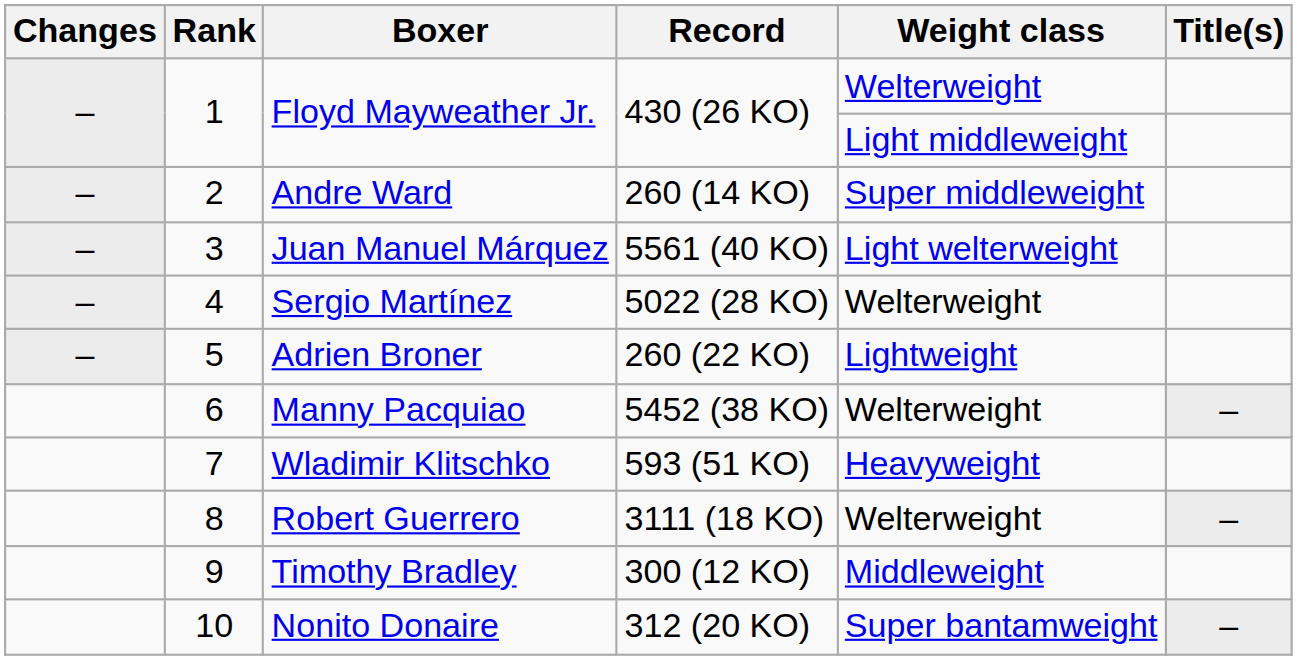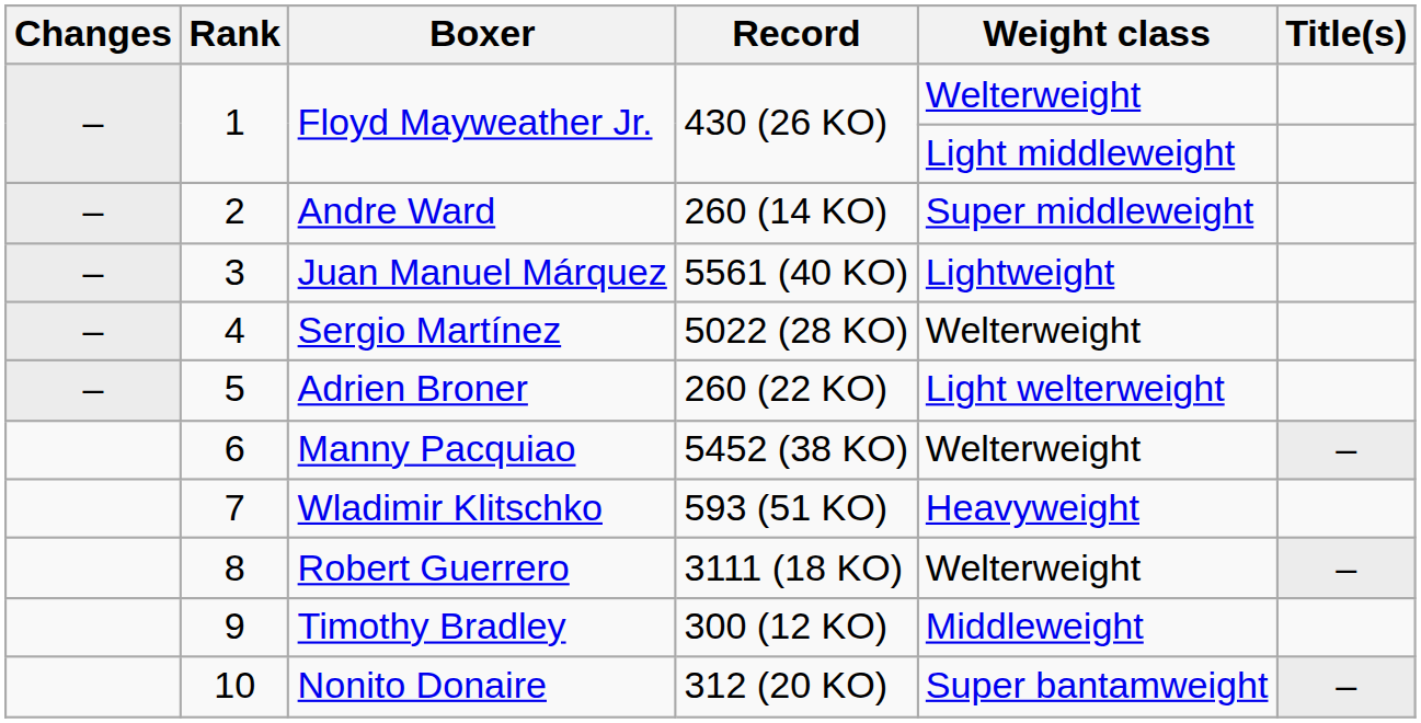 <table class="wikitable ">
 <tr>
 <th>Changes</th>
 <th>Rank</th>
 <th>Boxer</th>
 <th>Record</th>
 <th>Weight class</th>
 <th>Title(s)</th>
 </tr>
 <tr>
 <td rowspan=2 align=center bgcolor=#ECECEC>–</td>
 <td rowspan=2 align=center>1</td>
 <td rowspan=2><a href='#'>Floyd Mayweather Jr.</a></td>
 <td rowspan=2>430 (26 KO)</td>
 <td><a href='#'>Welterweight</a></td>
 <td></td>
 </tr>
 <tr>
 <td><a href='#'>Light middleweight</a></td>
 <td></td>
 </tr>
 <tr>
 <td align=center bgcolor=#ECECEC>–</td>
 <td align=center>2</td>
 <td><a href='#'>Andre Ward</a></td>
 <td>260 (14 KO)</td>
 <td><a href='#'>Super middleweight</a></td>
 <td></td>
 </tr>
 <tr>
 <td align=center bgcolor=#ECECEC>–</td>
 <td align=center>3</td>
 <td><a href='#'>Juan Manuel Márquez</a></td>
 <td>5561 (40 KO)</td>
-<td><a href='#'>Light welterweight</a></td>
+<td><a href='#'>Lightweight</a></td>
 <td></td>
 </tr>
 <tr>
 <td align=center bgcolor=#ECECEC>–</td>
 <td align=center>4</td>
 <td><a href='#'>Sergio Martínez</a></td>
 <td>5022 (28 KO)</td>
 <td>Welterweight</td>
 <td></td>
 </tr>
 <tr>
 <td align=center bgcolor=#ECECEC>–</td>
 <td align=center>5</td>
 <td><a href='#'>Adrien Broner</a></td>
 <td>260 (22 KO)</td>
-<td><a href='#'>Lightweight</a></td>
+<td><a href='#'>Light welterweight</a></td>
 <td></td>
 </tr>
 <tr>
 <td align=center></td>
 <td align=center>6</td>
 <td><a href='#'>Manny Pacquiao</a></td>
 <td>5452 (38 KO)</td>
 <td>Welterweight</td>
 <td align=center bgcolor=#ECECEC data-sort-value="Z">–</td>
 </tr>
 <tr>
 <td align=center></td>
 <td align=center>7</td>
 <td><a href='#'>Wladimir Klitschko</a></td>
 <td>593 (51 KO)</td>
 <td><a href='#'>Heavyweight</a></td>
 <td></td>
 </tr>
 <tr>
 <td align=center></td>
 <td align=center>8</td>
 <td><a href='#'>Robert Guerrero</a></td>
 <td>3111 (18 KO)</td>
 <td>Welterweight</td>
 <td align=center bgcolor=#ECECEC data-sort-value="Z">–</td>
 </tr>
 <tr>
 <td align=center></td>
 <td align=center>9</td>
 <td><a href='#'>Timothy Bradley</a></td>
 <td>300 (12 KO)</td>
 <td><a href='#'>Middleweight</a></td>
 <td></td>
 </tr>
 <tr>
 <td align=center></td>
 <td align=center>10</td>
 <td><a href='#'>Nonito Donaire</a></td>
 <td>312 (20 KO)</td>
 <td><a href='#'>Super bantamweight</a></td>
 <td align=center bgcolor=#ECECEC data-sort-value="Z">–</td>
 </tr>
 </table>
